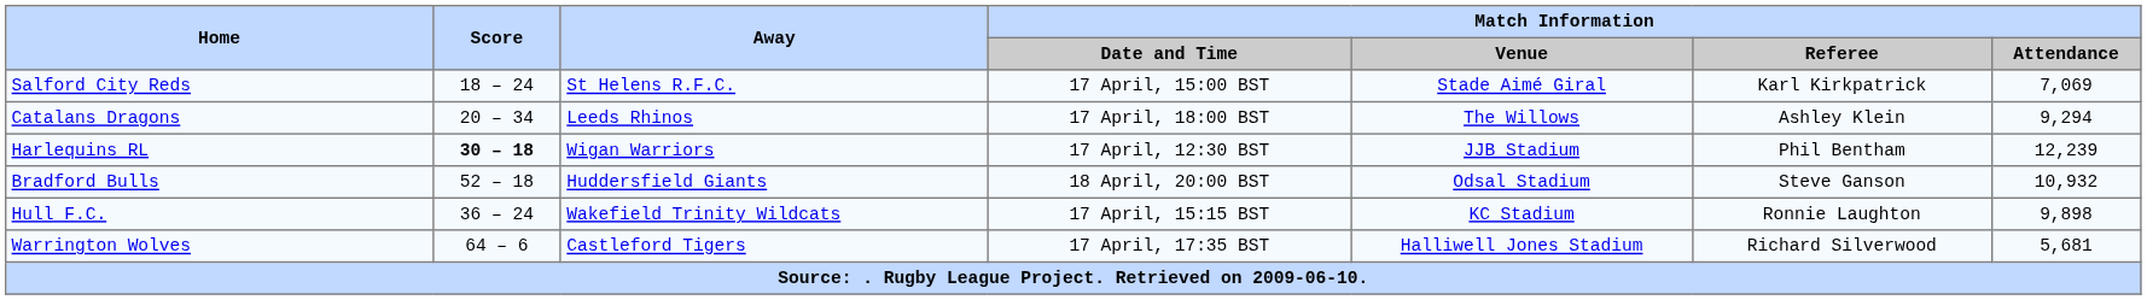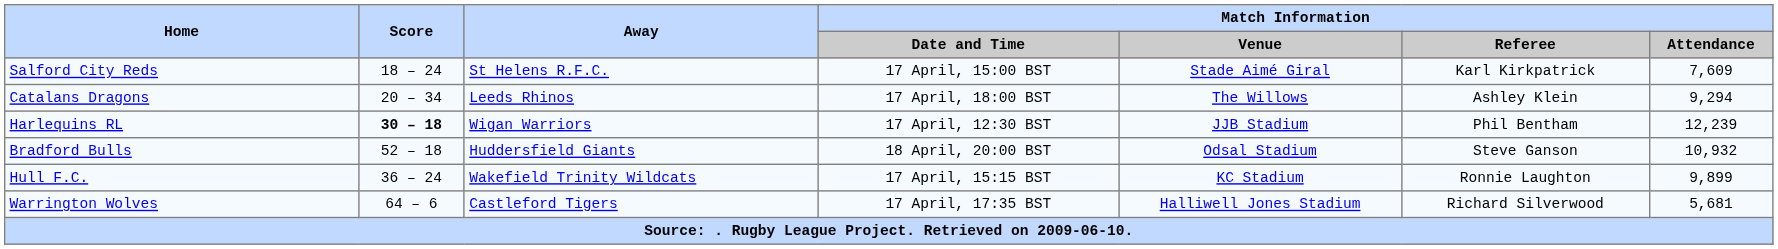 <table border="1" cellpadding="3" cellspacing="0" style="border-collapse:collapse; font-size:80%; text-align:center; width:100%;">
 <tr style="background:#c1d8ff;">
 <th rowspan="2" style="width:20%;">Home</th>
 <th rowspan="2" style="width:6%;">Score</th>
 <th rowspan="2" style="width:20%;">Away</th>
 <th colspan=6>Match Information</th>
 </tr>
 <tr style="background:#ccc;">
 <th width=17%>Date and Time</th>
 <th width=16%>Venue</th>
 <th width=14%>Referee</th>
 <th width=7%>Attendance</th>
 </tr>
 <tr style="background:#f5faff;">
 <td align=left> <a href='#'>Salford City Reds</a></td>
 <td>18 – 24</td>
 <td align=left> <a href='#'>St Helens R.F.C.</a></td>
 <td>17 April, 15:00 BST</td>
 <td><a href='#'>Stade Aimé Giral</a></td>
 <td>Karl Kirkpatrick</td>
-<td>7,069</td>
+<td>7,609</td>
 </tr>
 <tr style="background:#f5faff;">
 <td align=left> <a href='#'>Catalans Dragons</a></td>
 <td>20 – 34</td>
 <td align=left> <a href='#'>Leeds Rhinos</a></td>
 <td>17 April, 18:00 BST</td>
 <td><a href='#'>The Willows</a></td>
 <td>Ashley Klein</td>
 <td>9,294</td>
 </tr>
 <tr style="background:#f5faff;">
 <td align=left> <a href='#'>Harlequins RL</a></td>
 <td><strong>30 – 18</strong></td>
 <td align=left> <a href='#'>Wigan Warriors</a></td>
 <td>17 April, 12:30 BST</td>
 <td><a href='#'>JJB Stadium</a></td>
 <td>Phil Bentham</td>
 <td>12,239</td>
 </tr>
 <tr style="background:#f5faff;">
 <td align=left> <a href='#'>Bradford Bulls</a></td>
 <td>52 – 18</td>
 <td align=left> <a href='#'>Huddersfield Giants</a></td>
 <td>18 April, 20:00 BST</td>
 <td><a href='#'>Odsal Stadium</a></td>
 <td>Steve Ganson</td>
 <td>10,932</td>
 </tr>
 <tr style="background:#f5faff;">
 <td align=left> <a href='#'>Hull F.C.</a></td>
 <td>36 – 24</td>
 <td align=left> <a href='#'>Wakefield Trinity Wildcats</a></td>
 <td>17 April, 15:15 BST</td>
 <td><a href='#'>KC Stadium</a></td>
 <td>Ronnie Laughton</td>
-<td>9,898</td>
+<td>9,899</td>
 </tr>
 <tr style="background:#f5faff;">
 <td align=left> <a href='#'>Warrington Wolves</a></td>
 <td>64 – 6</td>
 <td align=left> <a href='#'>Castleford Tigers</a></td>
 <td>17 April, 17:35 BST</td>
 <td><a href='#'>Halliwell Jones Stadium</a></td>
 <td>Richard Silverwood</td>
 <td>5,681</td>
 </tr>
 <tr style="background:#c1d8ff;">
 <th colspan=10>Source: . Rugby League Project. Retrieved on 2009-06-10.</th>
 </tr>
 </table>
